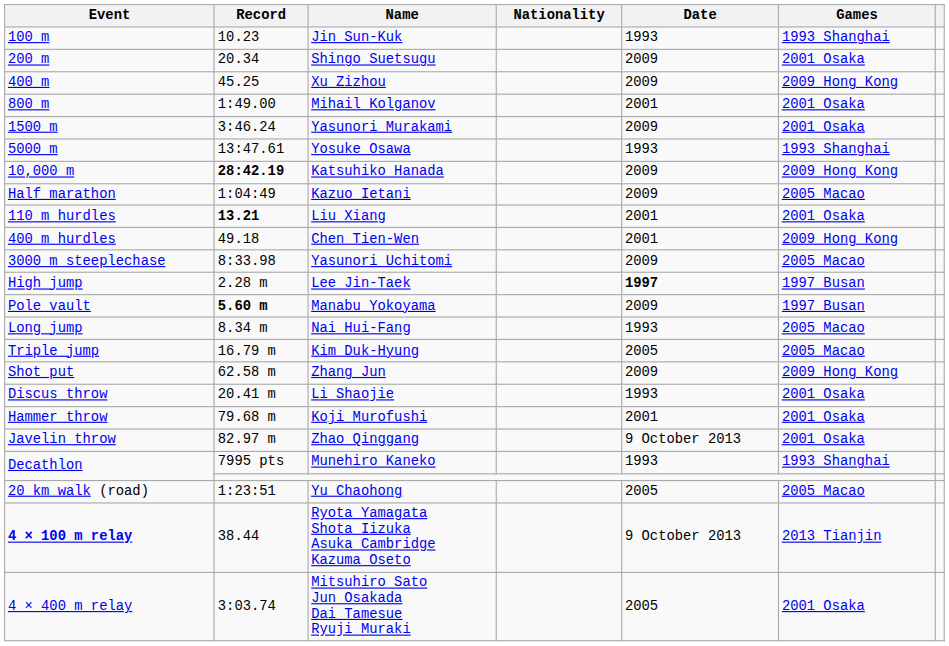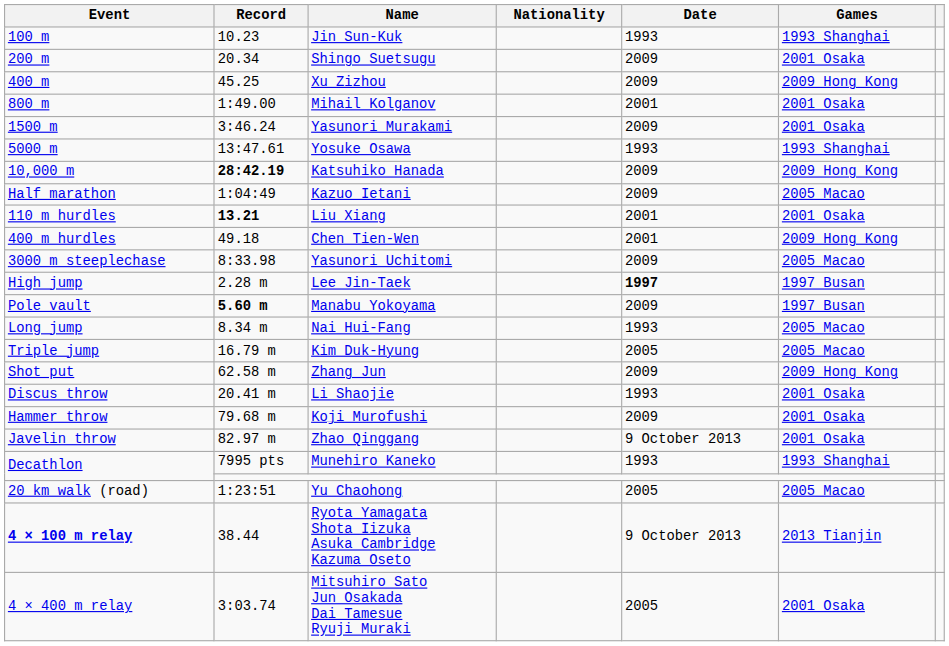 <table class="wikitable" style="font-size:95%; width: 95%;">
 <tr>
 <th>Event</th>
 <th>Record</th>
 <th>Name</th>
 <th>Nationality</th>
 <th>Date</th>
 <th>Games</th>
 <th></th>
 </tr>
 <tr>
 <td><a href='#'>100 m</a></td>
 <td>10.23</td>
 <td><a href='#'>Jin Sun-Kuk</a></td>
 <td></td>
 <td>1993</td>
 <td><a href='#'>1993 Shanghai</a></td>
 <td></td>
 </tr>
 <tr>
 <td><a href='#'>200 m</a></td>
 <td>20.34</td>
 <td><a href='#'>Shingo Suetsugu</a></td>
 <td></td>
 <td>2009</td>
 <td><a href='#'>2001 Osaka</a></td>
 <td></td>
 </tr>
 <tr>
 <td><a href='#'>400 m</a></td>
 <td>45.25</td>
 <td><a href='#'>Xu Zizhou</a></td>
 <td></td>
 <td>2009</td>
 <td><a href='#'>2009 Hong Kong</a></td>
 <td></td>
 </tr>
 <tr>
 <td><a href='#'>800 m</a></td>
 <td>1:49.00</td>
 <td><a href='#'>Mihail Kolganov</a></td>
 <td></td>
 <td>2001</td>
 <td><a href='#'>2001 Osaka</a></td>
 <td></td>
 </tr>
 <tr>
 <td><a href='#'>1500 m</a></td>
 <td>3:46.24</td>
 <td><a href='#'>Yasunori Murakami</a></td>
 <td></td>
 <td>2009</td>
 <td><a href='#'>2001 Osaka</a></td>
 <td></td>
 </tr>
 <tr>
 <td><a href='#'>5000 m</a></td>
 <td>13:47.61</td>
 <td><a href='#'>Yosuke Osawa</a></td>
 <td></td>
 <td>1993</td>
 <td><a href='#'>1993 Shanghai</a></td>
 <td></td>
 </tr>
 <tr>
 <td><a href='#'>10,000 m</a></td>
 <td><strong>28:42.19</strong></td>
 <td><a href='#'>Katsuhiko Hanada</a></td>
 <td></td>
 <td>2009</td>
 <td><a href='#'>2009 Hong Kong</a></td>
 <td></td>
 </tr>
 <tr>
 <td><a href='#'>Half marathon</a></td>
 <td>1:04:49</td>
 <td><a href='#'>Kazuo Ietani</a></td>
 <td></td>
 <td>2009</td>
 <td><a href='#'>2005 Macao</a></td>
 <td></td>
 </tr>
 <tr>
 <td><a href='#'>110 m hurdles</a></td>
 <td><strong>13.21</strong></td>
 <td><a href='#'>Liu Xiang</a></td>
 <td></td>
 <td>2001</td>
 <td><a href='#'>2001 Osaka</a></td>
 <td></td>
 </tr>
 <tr>
 <td><a href='#'>400 m hurdles</a></td>
 <td>49.18</td>
 <td><a href='#'>Chen Tien-Wen</a></td>
 <td></td>
 <td>2001</td>
 <td><a href='#'>2009 Hong Kong</a></td>
 <td></td>
 </tr>
 <tr>
 <td><a href='#'>3000 m steeplechase</a></td>
 <td>8:33.98</td>
 <td><a href='#'>Yasunori Uchitomi</a></td>
 <td></td>
 <td>2009</td>
 <td><a href='#'>2005 Macao</a></td>
 <td></td>
 </tr>
 <tr>
 <td><a href='#'>High jump</a></td>
 <td>2.28 m</td>
 <td><a href='#'>Lee Jin-Taek</a></td>
 <td></td>
 <td><strong>1997</strong></td>
 <td><a href='#'>1997 Busan</a></td>
 <td></td>
 </tr>
 <tr>
 <td><a href='#'>Pole vault</a></td>
 <td><strong>5.60 m</strong></td>
 <td><a href='#'>Manabu Yokoyama</a></td>
 <td></td>
 <td>2009</td>
 <td><a href='#'>1997 Busan</a></td>
 <td></td>
 </tr>
 <tr>
 <td><a href='#'>Long jump</a></td>
 <td>8.34 m</td>
 <td><a href='#'>Nai Hui-Fang</a></td>
 <td></td>
 <td>1993</td>
 <td><a href='#'>2005 Macao</a></td>
 <td></td>
 </tr>
 <tr>
 <td><a href='#'>Triple jump</a></td>
 <td>16.79 m</td>
 <td><a href='#'>Kim Duk-Hyung</a></td>
 <td></td>
 <td>2005</td>
 <td><a href='#'>2005 Macao</a></td>
 <td></td>
 </tr>
 <tr>
 <td><a href='#'>Shot put</a></td>
 <td>62.58 m</td>
 <td><a href='#'>Zhang Jun</a></td>
 <td></td>
 <td>2009</td>
 <td><a href='#'>2009 Hong Kong</a></td>
 <td></td>
 </tr>
 <tr>
 <td><a href='#'>Discus throw</a></td>
 <td>20.41 m</td>
 <td><a href='#'>Li Shaojie</a></td>
 <td></td>
 <td>1993</td>
 <td><a href='#'>2001 Osaka</a></td>
 <td></td>
 </tr>
 <tr>
 <td><a href='#'>Hammer throw</a></td>
 <td>79.68 m</td>
 <td><a href='#'>Koji Murofushi</a></td>
 <td></td>
-<td>2001</td>
+<td>2009</td>
 <td><a href='#'>2001 Osaka</a></td>
 <td></td>
 </tr>
 <tr>
 <td><a href='#'>Javelin throw</a></td>
 <td>82.97 m</td>
 <td><a href='#'>Zhao Qinggang</a></td>
 <td></td>
 <td>9 October 2013</td>
 <td><a href='#'>2001 Osaka</a></td>
 <td></td>
 </tr>
 <tr>
 <td rowspan=2><a href='#'>Decathlon</a></td>
 <td>7995 pts</td>
 <td><a href='#'>Munehiro Kaneko</a></td>
 <td></td>
 <td>1993</td>
 <td><a href='#'>1993 Shanghai</a></td>
 <td></td>
 </tr>
 <tr>
 <td colspan=5></td>
 <td></td>
 </tr>
 <tr>
 <td><a href='#'>20 km walk</a> (road)</td>
 <td>1:23:51</td>
 <td><a href='#'>Yu Chaohong</a></td>
 <td></td>
 <td>2005</td>
 <td><a href='#'>2005 Macao</a></td>
 <td></td>
 </tr>
 <tr>
 <td><strong><a href='#'>4 × 100 m relay</a></strong></td>
 <td>38.44</td>
 <td><a href='#'>Ryota Yamagata</a><br><a href='#'>Shota Iizuka</a><br><a href='#'>Asuka Cambridge</a><br><a href='#'>Kazuma Oseto</a></td>
 <td></td>
 <td>9 October 2013</td>
 <td><a href='#'>2013 Tianjin</a></td>
 <td></td>
 </tr>
 <tr>
 <td><a href='#'>4 × 400 m relay</a></td>
 <td>3:03.74</td>
 <td><a href='#'>Mitsuhiro Sato</a><br><a href='#'>Jun Osakada</a><br><a href='#'>Dai Tamesue</a><br><a href='#'>Ryuji Muraki</a></td>
 <td></td>
 <td>2005</td>
 <td><a href='#'>2001 Osaka</a></td>
 <td></td>
 </tr>
 </table>
